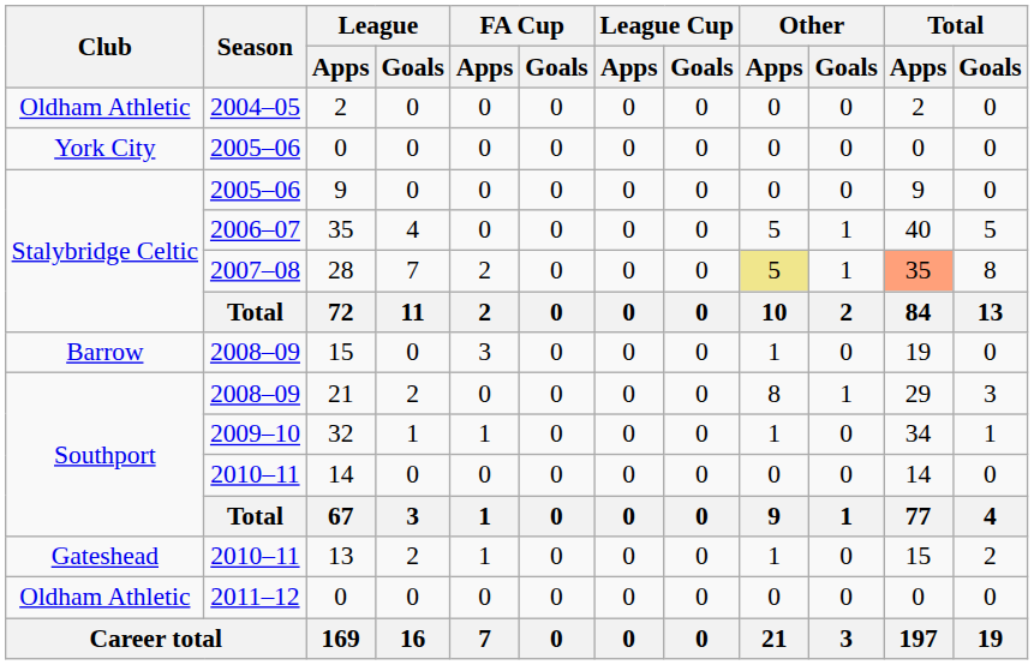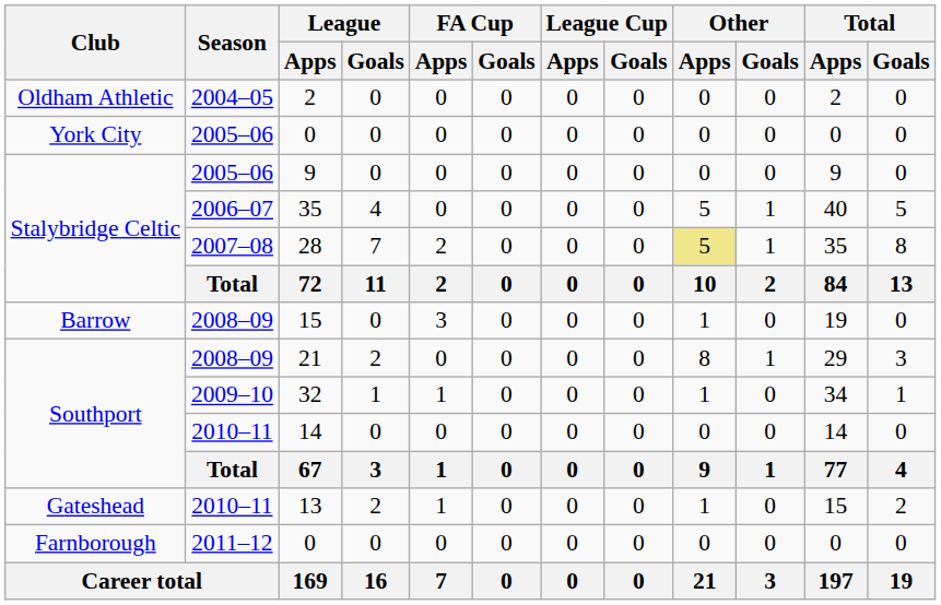 <table class="wikitable" style="text-align: center;">
 <tr>
 <th rowspan="2">Club</th>
 <th rowspan="2">Season</th>
 <th colspan="2">League</th>
 <th colspan="2">FA Cup</th>
 <th colspan="2">League Cup</th>
 <th colspan="2">Other</th>
 <th colspan="2">Total</th>
 </tr>
 <tr>
 <th>Apps</th>
 <th>Goals</th>
 <th>Apps</th>
 <th>Goals</th>
 <th>Apps</th>
 <th>Goals</th>
 <th>Apps</th>
 <th>Goals</th>
 <th>Apps</th>
 <th>Goals</th>
 </tr>
 <tr>
 <td><a href='#'>Oldham Athletic</a></td>
 <td><a href='#'>2004–05</a></td>
 <td>2</td>
 <td>0</td>
 <td>0</td>
 <td>0</td>
 <td>0</td>
 <td>0</td>
 <td>0</td>
 <td>0</td>
 <td>2</td>
 <td>0</td>
 </tr>
 <tr>
 <td><a href='#'>York City</a></td>
 <td><a href='#'>2005–06</a></td>
 <td>0</td>
 <td>0</td>
 <td>0</td>
 <td>0</td>
 <td>0</td>
 <td>0</td>
 <td>0</td>
 <td>0</td>
 <td>0</td>
 <td>0</td>
 </tr>
 <tr>
 <td rowspan="4"><a href='#'>Stalybridge Celtic</a></td>
 <td><a href='#'>2005–06</a></td>
 <td>9</td>
 <td>0</td>
 <td>0</td>
 <td>0</td>
 <td>0</td>
 <td>0</td>
 <td>0</td>
 <td>0</td>
 <td>9</td>
 <td>0</td>
 </tr>
 <tr>
 <td><a href='#'>2006–07</a></td>
 <td>35</td>
 <td>4</td>
 <td>0</td>
 <td>0</td>
 <td>0</td>
 <td>0</td>
 <td>5</td>
 <td>1</td>
 <td>40</td>
 <td>5</td>
 </tr>
 <tr>
 <td><a href='#'>2007–08</a></td>
 <td>28</td>
 <td>7</td>
 <td>2</td>
 <td>0</td>
 <td>0</td>
 <td>0</td>
 <td style="background: khaki;">5</td>
 <td>1</td>
-<td style="background: lightsalmon;">35</td>
+<td>35</td>
 <td>8</td>
 </tr>
 <tr>
 <th>Total</th>
 <th>72</th>
 <th>11</th>
 <th>2</th>
 <th>0</th>
 <th>0</th>
 <th>0</th>
 <th>10</th>
 <th>2</th>
 <th>84</th>
 <th>13</th>
 </tr>
 <tr>
 <td><a href='#'>Barrow</a></td>
 <td><a href='#'>2008–09</a></td>
 <td>15</td>
 <td>0</td>
 <td>3</td>
 <td>0</td>
 <td>0</td>
 <td>0</td>
 <td>1</td>
 <td>0</td>
 <td>19</td>
 <td>0</td>
 </tr>
 <tr>
 <td rowspan="4"><a href='#'>Southport</a></td>
 <td><a href='#'>2008–09</a></td>
 <td>21</td>
 <td>2</td>
 <td>0</td>
 <td>0</td>
 <td>0</td>
 <td>0</td>
 <td>8</td>
 <td>1</td>
 <td>29</td>
 <td>3</td>
 </tr>
 <tr>
 <td><a href='#'>2009–10</a></td>
 <td>32</td>
 <td>1</td>
 <td>1</td>
 <td>0</td>
 <td>0</td>
 <td>0</td>
 <td>1</td>
 <td>0</td>
 <td>34</td>
 <td>1</td>
 </tr>
 <tr>
 <td><a href='#'>2010–11</a></td>
 <td>14</td>
 <td>0</td>
 <td>0</td>
 <td>0</td>
 <td>0</td>
 <td>0</td>
 <td>0</td>
 <td>0</td>
 <td>14</td>
 <td>0</td>
 </tr>
 <tr>
 <th>Total</th>
 <th>67</th>
 <th>3</th>
 <th>1</th>
 <th>0</th>
 <th>0</th>
 <th>0</th>
 <th>9</th>
 <th>1</th>
 <th>77</th>
 <th>4</th>
 </tr>
 <tr>
 <td><a href='#'>Gateshead</a></td>
 <td><a href='#'>2010–11</a></td>
 <td>13</td>
 <td>2</td>
 <td>1</td>
 <td>0</td>
 <td>0</td>
 <td>0</td>
 <td>1</td>
 <td>0</td>
 <td>15</td>
 <td>2</td>
 </tr>
 <tr>
-<td><a href='#'>Oldham Athletic</a></td>
+<td rowspan="1"><a href='#'>Farnborough</a></td>
 <td><a href='#'>2011–12</a></td>
 <td>0</td>
 <td>0</td>
 <td>0</td>
 <td>0</td>
 <td>0</td>
 <td>0</td>
 <td>0</td>
 <td>0</td>
 <td>0</td>
 <td>0</td>
 </tr>
 <tr>
 <th colspan="2">Career total</th>
 <th>169</th>
 <th>16</th>
 <th>7</th>
 <th>0</th>
 <th>0</th>
 <th>0</th>
 <th>21</th>
 <th>3</th>
 <th>197</th>
 <th>19</th>
 </tr>
 </table>
